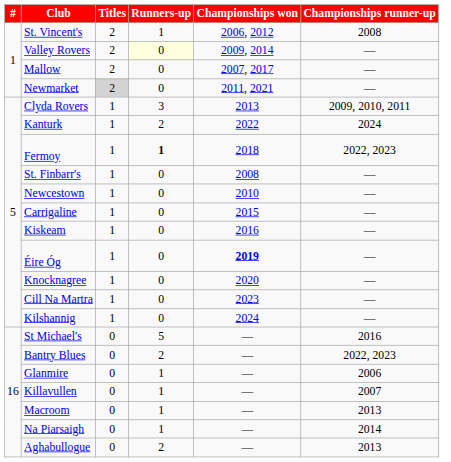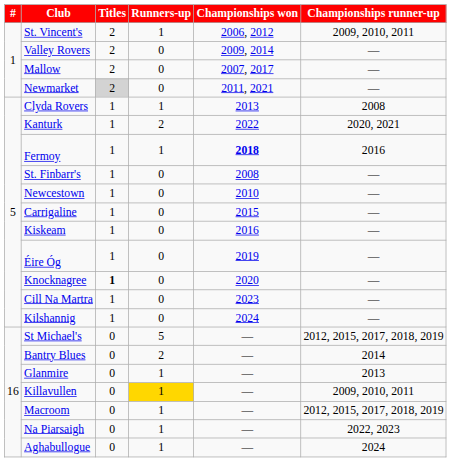 <table class="wikitable sortable" style="text-align:center">
 <tr>
 <th style="background:red;color:white">#</th>
 <th style="background:red;color:white">Club</th>
 <th style="background:red;color:white">Titles</th>
 <th style="background:red;color:white">Runners-up</th>
 <th style="background:red;color:white">Championships won</th>
 <th style="background:red;color:white">Championships runner-up</th>
 </tr>
 <tr>
 <td rowspan="4">1</td>
 <td style="text-align:left"> <a href='#'>St. Vincent's</a></td>
 <td>2</td>
 <td>1</td>
 <td><a href='#'>2006</a>, <a href='#'>2012</a></td>
-<td>2008</td>
+<td>2009, 2010, 2011</td>
 </tr>
 <tr>
 <td style="text-align:left"> <a href='#'>Valley Rovers</a></td>
 <td>2</td>
-<td style="background: lightyellow;">0</td>
+<td>0</td>
 <td><a href='#'>2009</a>, <a href='#'>2014</a></td>
 <td>—</td>
 </tr>
 <tr>
 <td style="text-align:left"> <a href='#'>Mallow</a></td>
 <td>2</td>
 <td>0</td>
 <td><a href='#'>2007</a>, <a href='#'>2017</a></td>
 <td>—</td>
 </tr>
 <tr>
 <td style="text-align:left"> <a href='#'>Newmarket</a></td>
 <td style="background: lightgrey;">2</td>
 <td>0</td>
 <td><a href='#'>2011</a>, <a href='#'>2021</a></td>
 <td>—</td>
 </tr>
 <tr>
 <td rowspan="11">5</td>
 <td style="text-align:left"> <a href='#'>Clyda Rovers</a></td>
 <td>1</td>
-<td>3</td>
+<td>1</td>
 <td><a href='#'>2013</a></td>
-<td>2009, 2010, 2011</td>
+<td>2008</td>
 </tr>
 <tr>
 <td style="text-align:left"> <a href='#'>Kanturk</a></td>
 <td>1</td>
 <td>2</td>
 <td><a href='#'>2022</a></td>
-<td>2024</td>
+<td>2020, 2021</td>
 </tr>
 <tr>
 <td style="text-align:left"><br><a href='#'>Fermoy</a></td>
 <td>1</td>
-<td><strong>1</strong></td>
-<td><a href='#'>2018</a></td>
-<td>2022, 2023</td>
+<td>1</td>
+<td><strong><a href='#'>2018</a></strong></td>
+<td>2016</td>
 </tr>
 <tr>
 <td style="text-align:left"> <a href='#'>St. Finbarr's</a></td>
 <td>1</td>
 <td>0</td>
 <td><a href='#'>2008</a></td>
 <td>—</td>
 </tr>
 <tr>
 <td style="text-align:left"> <a href='#'>Newcestown</a></td>
 <td>1</td>
 <td>0</td>
 <td><a href='#'>2010</a></td>
 <td>—</td>
 </tr>
 <tr>
 <td style="text-align:left"> <a href='#'>Carrigaline</a></td>
 <td>1</td>
 <td>0</td>
 <td><a href='#'>2015</a></td>
 <td>—</td>
 </tr>
 <tr>
 <td style="text-align:left"> <a href='#'>Kiskeam</a></td>
 <td>1</td>
 <td>0</td>
 <td><a href='#'>2016</a></td>
 <td>—</td>
 </tr>
 <tr>
 <td style="text-align:left"><br><a href='#'>Éire Óg</a></td>
 <td>1</td>
 <td>0</td>
-<td><strong><a href='#'>2019</a></strong></td>
+<td><a href='#'>2019</a></td>
 <td>—</td>
 </tr>
 <tr>
 <td style="text-align:left"> <a href='#'>Knocknagree</a></td>
-<td>1</td>
+<td><strong>1</strong></td>
 <td>0</td>
 <td><a href='#'>2020</a></td>
 <td>—</td>
 </tr>
 <tr>
 <td style="text-align:left"> <a href='#'>Cill Na Martra</a></td>
 <td>1</td>
 <td>0</td>
 <td><a href='#'>2023</a></td>
 <td>—</td>
 </tr>
 <tr>
 <td style="text-align:left"> <a href='#'>Kilshannig</a></td>
 <td>1</td>
 <td>0</td>
 <td><a href='#'>2024</a></td>
 <td>—</td>
 </tr>
 <tr>
 <td rowspan="7">16</td>
 <td style="text-align:left"> <a href='#'>St Michael's</a></td>
 <td>0</td>
 <td>5</td>
 <td>—</td>
-<td>2016</td>
+<td>2012, 2015, 2017, 2018, 2019</td>
 </tr>
 <tr>
 <td style="text-align:left"> <a href='#'>Bantry Blues</a></td>
 <td>0</td>
 <td>2</td>
 <td>—</td>
-<td>2022, 2023</td>
+<td>2014</td>
 </tr>
 <tr>
 <td style="text-align:left"> <a href='#'>Glanmire</a></td>
 <td>0</td>
 <td>1</td>
 <td>—</td>
-<td>2006</td>
+<td>2013</td>
 </tr>
 <tr>
 <td style="text-align:left"> <a href='#'>Killavullen</a></td>
 <td>0</td>
-<td>1</td>
+<td style="background: gold;">1</td>
 <td>—</td>
-<td>2007</td>
+<td>2009, 2010, 2011</td>
 </tr>
 <tr>
 <td style="text-align:left"> <a href='#'>Macroom</a></td>
 <td>0</td>
 <td>1</td>
 <td>—</td>
-<td>2013</td>
+<td>2012, 2015, 2017, 2018, 2019</td>
 </tr>
 <tr>
 <td style="text-align:left"> <a href='#'>Na Piarsaigh</a></td>
 <td>0</td>
 <td>1</td>
 <td>—</td>
-<td>2014</td>
+<td>2022, 2023</td>
 </tr>
 <tr>
 <td style="text-align:left"> <a href='#'>Aghabullogue</a></td>
 <td>0</td>
-<td>2</td>
+<td>1</td>
 <td>—</td>
-<td>2013</td>
+<td>2024</td>
 </tr>
 </table>
